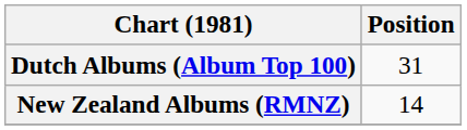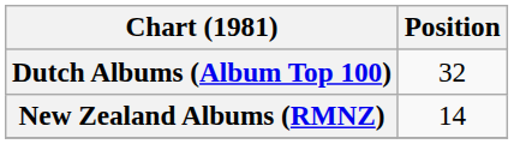 <table class="wikitable sortable plainrowheaders" style="text-align:center">
 <tr>
 <th scope="col">Chart (1981)</th>
 <th scope="col">Position</th>
 </tr>
 <tr>
 <th scope="row">Dutch Albums (<a href='#'>Album Top 100</a>)</th>
-<td>31</td>
+<td>32</td>
 </tr>
 <tr>
 <th scope="row">New Zealand Albums (<a href='#'>RMNZ</a>)</th>
 <td>14</td>
 </tr>
 <tr>
 </tr>
 </table>
